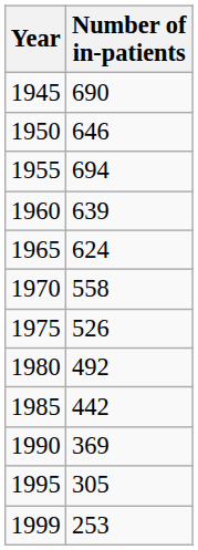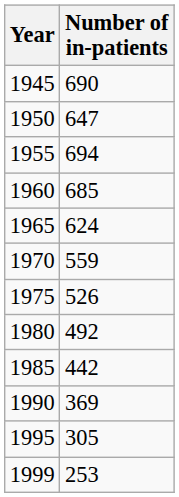 <table class="wikitable" style="float:left; margin-right:1em">
 <tr>
 <th scope="col">Year<br></th>
 <th scope="col">Number of<br>in-patients</th>
 </tr>
 <tr>
 <td>1945</td>
 <td>690</td>
 </tr>
 <tr>
 <td>1950</td>
-<td>646</td>
+<td>647</td>
 </tr>
 <tr>
 <td>1955</td>
 <td>694</td>
 </tr>
 <tr>
 <td>1960</td>
-<td>639</td>
+<td>685</td>
 </tr>
 <tr>
 <td>1965</td>
 <td>624</td>
 </tr>
 <tr>
 <td>1970</td>
-<td>558</td>
+<td>559</td>
 </tr>
 <tr>
 <td>1975</td>
 <td>526</td>
 </tr>
 <tr>
 <td>1980</td>
 <td>492</td>
 </tr>
 <tr>
 <td>1985</td>
 <td>442</td>
 </tr>
 <tr>
 <td>1990</td>
 <td>369</td>
 </tr>
 <tr>
 <td>1995</td>
 <td>305</td>
 </tr>
 <tr>
 <td>1999</td>
 <td>253</td>
 </tr>
 </table>
